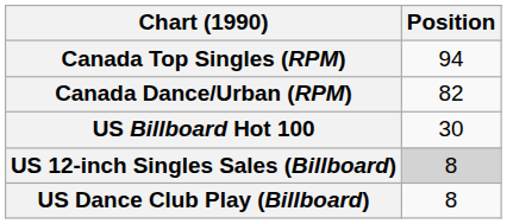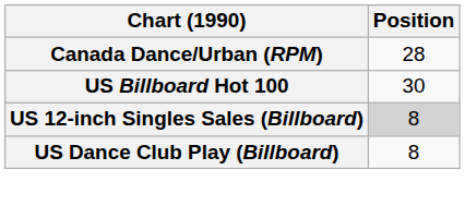 <table class="wikitable sortable plainrowheaders" style="text-align:center">
 <tr>
 <th scope="col">Chart (1990)</th>
 <th scope="col">Position</th>
 </tr>
 <tr>
-<th scope="row">Canada Top Singles (<em>RPM</em>)</th>
-<td>94</td>
-</tr>
-<tr>
 <th scope="row">Canada Dance/Urban (<em>RPM</em>)</th>
-<td>82</td>
+<td>28</td>
 </tr>
 <tr>
 <th scope="row">US <em>Billboard</em> Hot 100</th>
 <td>30</td>
 </tr>
 <tr>
 <th scope="row">US 12-inch Singles Sales (<em>Billboard</em>)</th>
 <td style="background: lightgrey;">8</td>
 </tr>
 <tr>
 <th scope="row">US Dance Club Play (<em>Billboard</em>)</th>
 <td>8</td>
 </tr>
 </table>
